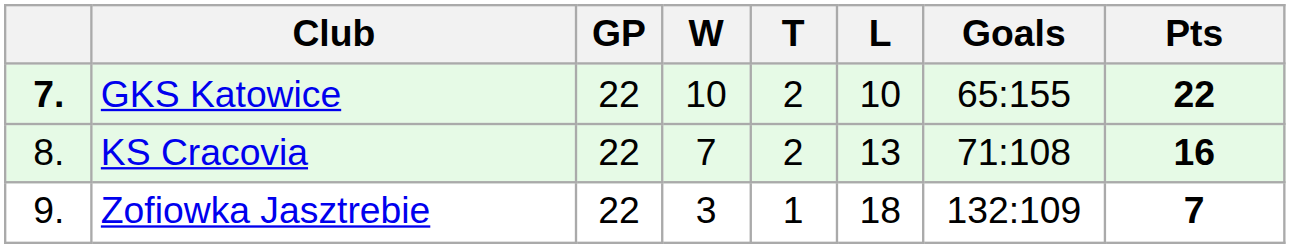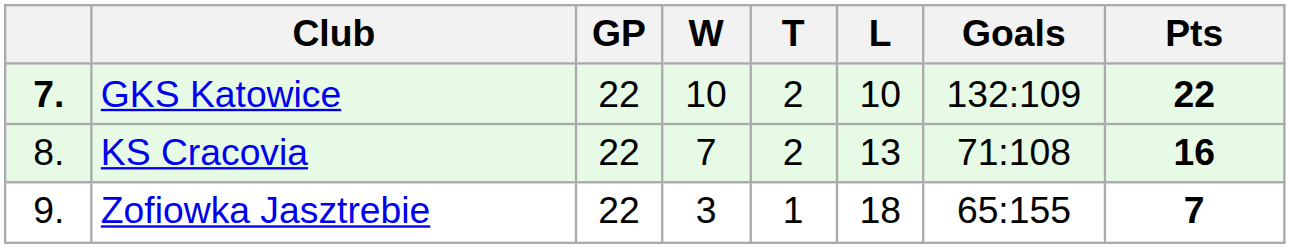 <table class="wikitable">
 <tr>
 <th width="30"></th>
 <th width="200">Club</th>
 <th width="30">GP</th>
 <th width="30">W</th>
 <th width="30">T</th>
 <th width="30">L</th>
 <th width="70">Goals</th>
 <th width="70">Pts</th>
 </tr>
 <tr bgcolor="#e6fae6" align="center">
 <td><strong>7.</strong></td>
 <td align="left"><a href='#'>GKS Katowice</a></td>
 <td>22</td>
 <td>10</td>
 <td>2</td>
 <td>10</td>
-<td>65:155</td>
+<td>132:109</td>
 <td><strong>22</strong></td>
 </tr>
 <tr bgcolor="#e6fae6" align="center">
 <td>8.</td>
 <td align="left"><a href='#'>KS Cracovia</a></td>
 <td>22</td>
 <td>7</td>
 <td>2</td>
 <td>13</td>
 <td>71:108</td>
 <td><strong>16</strong></td>
 </tr>
 <tr bgcolor="#FFFFFF" align="center">
 <td>9.</td>
 <td align="left"><a href='#'>Zofiowka Jasztrebie</a></td>
 <td>22</td>
 <td>3</td>
 <td>1</td>
 <td>18</td>
-<td>132:109</td>
+<td>65:155</td>
 <td><strong>7</strong></td>
 </tr>
 </table>
